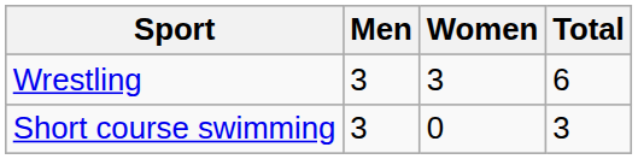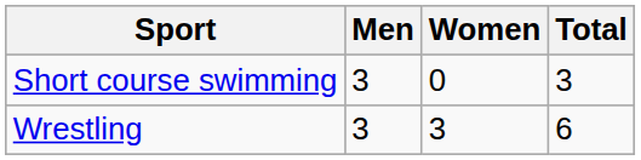 <table class="wikitable sortable">
 <tr>
 <th>Sport</th>
 <th>Men</th>
 <th>Women</th>
 <th>Total</th>
 </tr>
 <tr>
+<td><a href='#'>Short course swimming</a></td>
+<td>3</td>
+<td>0</td>
+<td>3</td>
+</tr>
+<tr>
 <td><a href='#'>Wrestling</a></td>
 <td>3</td>
 <td>3</td>
 <td>6</td>
 </tr>
-<tr>
-<td><a href='#'>Short course swimming</a></td>
-<td>3</td>
-<td>0</td>
-<td>3</td>
-</tr>
 </table>
